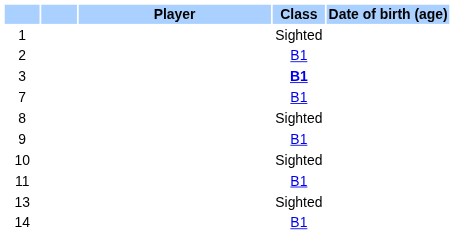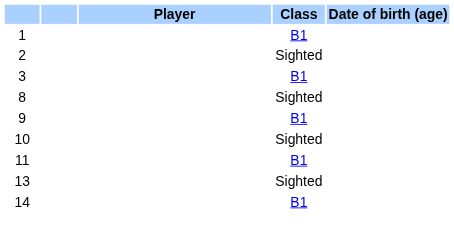 <table class="sortable" border="0" cellspacing="2" cellpadding="2">
 <tr style="background-color:#AAD0FF">
 <th width=8%></th>
 <th width=8%></th>
 <th width=44%>Player</th>
 <th width=12%>Class</th>
 <th width=28%>Date of birth (age)</th>
 </tr>
 <tr>
 <td style="text-align: center;">1</td>
 <td style="text-align: center;"></td>
 <td></td>
-<td style="text-align: center;">Sighted</td>
+<td style="text-align: center;"><a href='#'>B1</a></td>
 <td></td>
 </tr>
 <tr>
 <td style="text-align: center;">2</td>
 <td style="text-align: center;"></td>
 <td></td>
-<td style="text-align: center;"><a href='#'>B1</a></td>
+<td style="text-align: center;">Sighted</td>
 <td></td>
 </tr>
 <tr>
 <td style="text-align: center;">3</td>
-<td style="text-align: center;"></td>
-<td></td>
-<td style="text-align: center;"><strong><a href='#'>B1</a></strong></td>
-<td></td>
-</tr>
-<tr>
-<td style="text-align: center;">7</td>
 <td style="text-align: center;"></td>
 <td></td>
 <td style="text-align: center;"><a href='#'>B1</a></td>
 <td></td>
 </tr>
 <tr>
 <td style="text-align: center;">8</td>
 <td style="text-align: center;"></td>
 <td></td>
 <td style="text-align: center;">Sighted</td>
 <td></td>
 </tr>
 <tr>
 <td style="text-align: center;">9</td>
 <td style="text-align: center;"></td>
 <td></td>
 <td style="text-align: center;"><a href='#'>B1</a></td>
 <td></td>
 </tr>
 <tr>
 <td style="text-align: center;">10</td>
 <td style="text-align: center;"></td>
 <td></td>
 <td style="text-align: center;">Sighted</td>
 <td></td>
 </tr>
 <tr>
 <td style="text-align: center;">11</td>
 <td style="text-align: center;"></td>
 <td></td>
 <td style="text-align: center;"><a href='#'>B1</a></td>
 <td></td>
 </tr>
 <tr>
 <td style="text-align: center;">13</td>
 <td style="text-align: center;"></td>
 <td></td>
 <td style="text-align: center;">Sighted</td>
 <td></td>
 </tr>
 <tr>
 <td style="text-align: center;">14</td>
 <td style="text-align: center;"></td>
 <td></td>
 <td style="text-align: center;"><a href='#'>B1</a></td>
 <td></td>
 </tr>
 </table>
